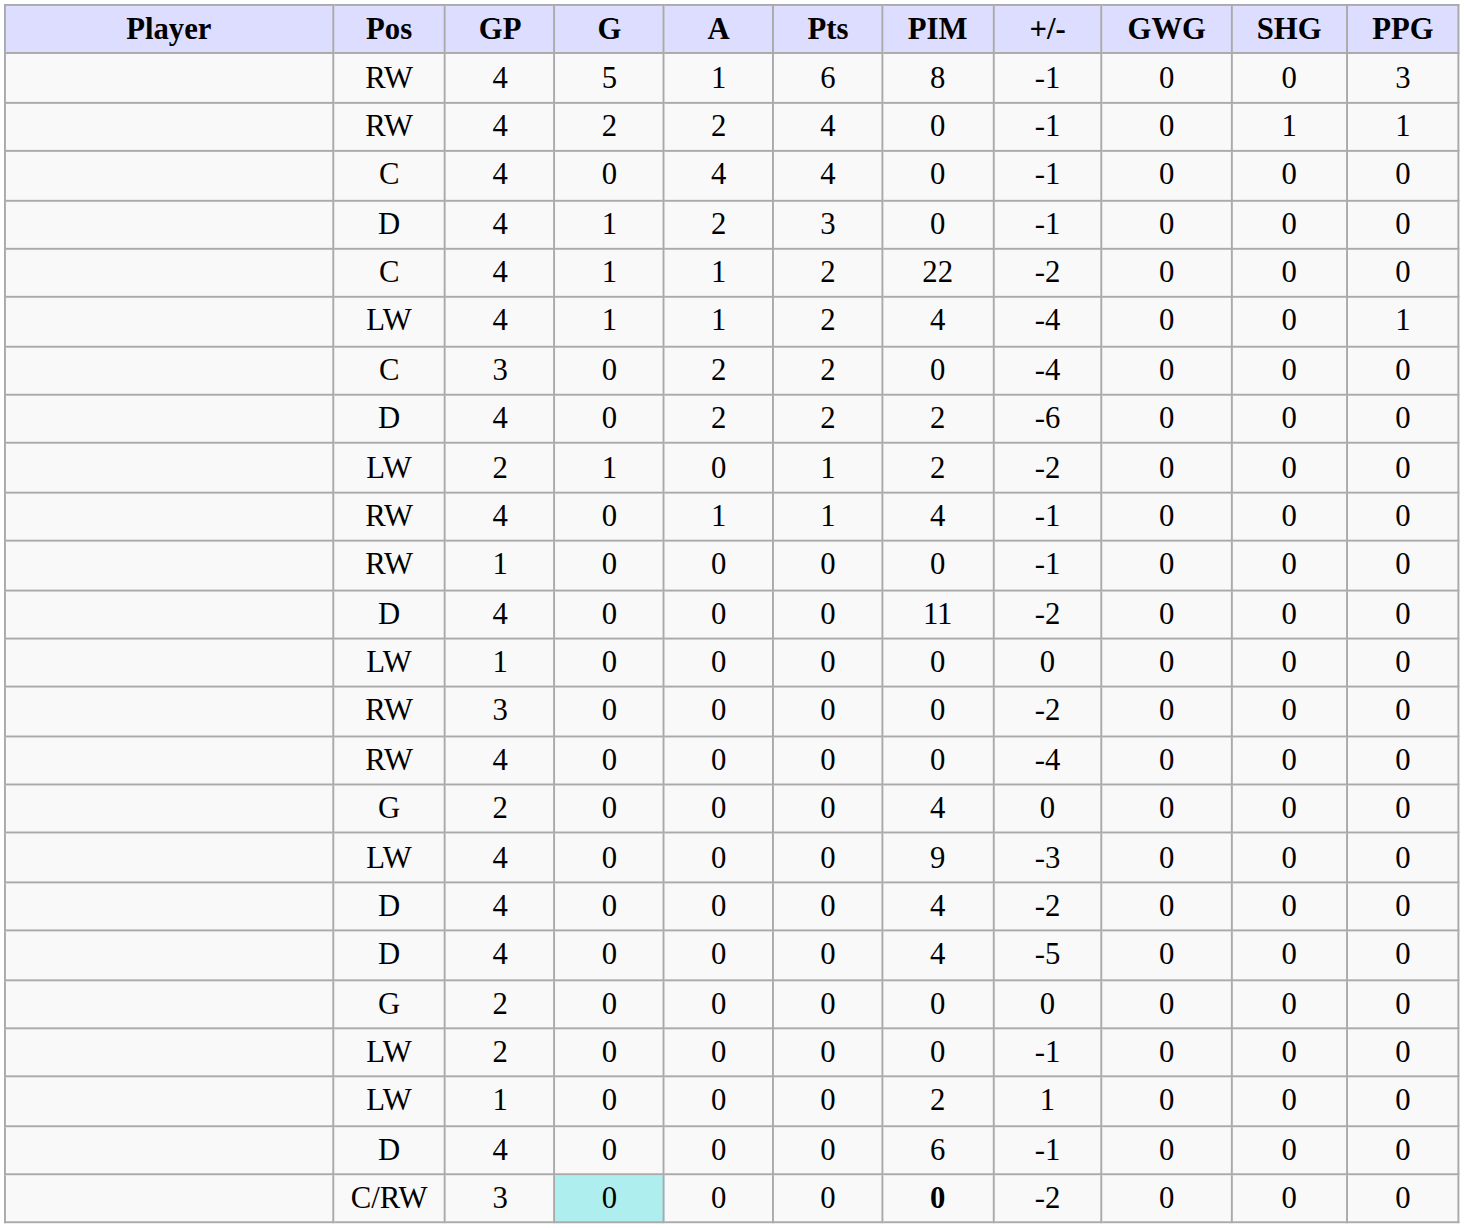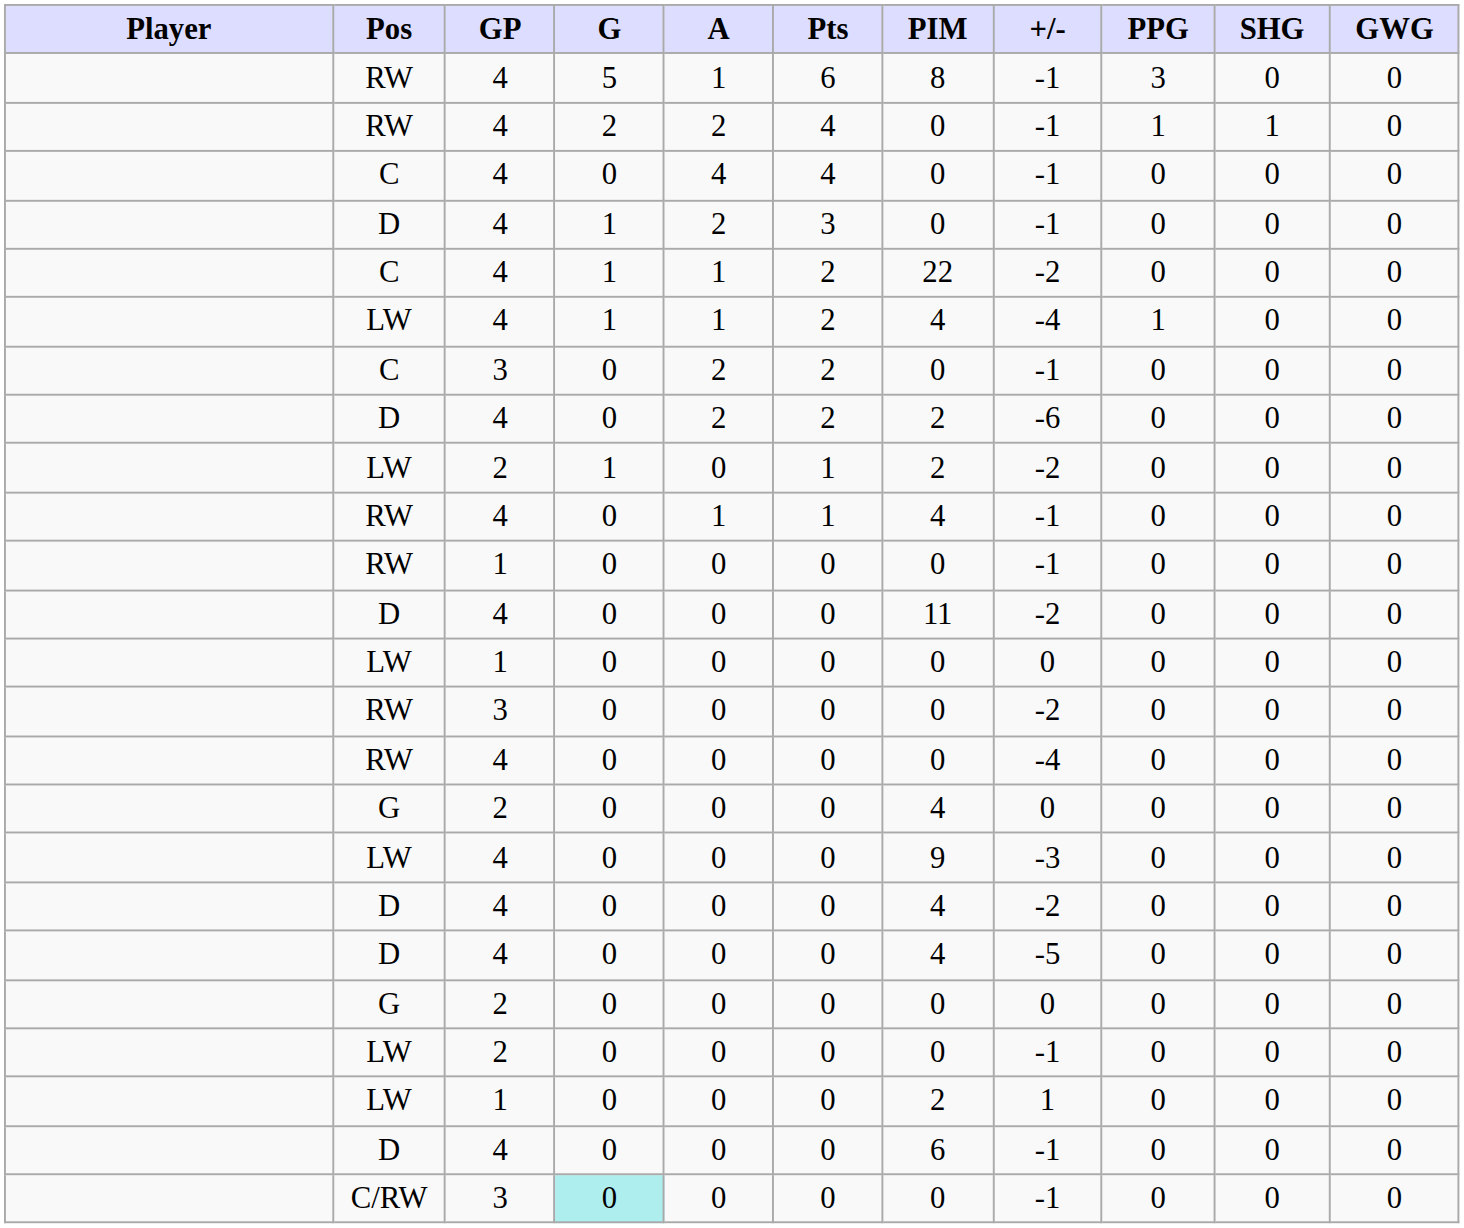 <table style="width:60%;" class="wikitable sortable">
 <tr style="text-align:center;">
 <th style="background:#ddf; width:15%;">Player</th>
 <th style="background:#ddf; width:3%;" title="Position">Pos</th>
 <th style="background:#ddf; width:5%;" title="Games played">GP</th>
 <th style="background:#ddf; width:5%;" title="Goals">G</th>
 <th style="background:#ddf; width:5%;" title="Assists">A</th>
 <th style="background:#ddf; width:5%;" title="Points">Pts</th>
 <th style="background:#ddf; width:5%;" title="Penalties in Minutes">PIM</th>
 <th style="background:#ddf; width:5%;" title="Plus/minus">+/-</th>
+<th style="background:#ddf; width:5%;" title="Power play goals">PPG</th>
+<th style="background:#ddf; width:5%;" title="Short-handed goals">SHG</th>
 <th style="background:#ddf; width:5%;" title="Game-winning goals">GWG</th>
-<th style="background:#ddf; width:5%;" title="Short-handed goals">SHG</th>
-<th style="background:#ddf; width:5%;" title="Power play goals">PPG</th>
 </tr>
 <tr style="text-align:center;">
 <td style="text-align:right;"></td>
 <td>RW</td>
 <td>4</td>
 <td>5</td>
 <td>1</td>
 <td>6</td>
 <td>8</td>
 <td>-1</td>
+<td>3</td>
 <td>0</td>
 <td>0</td>
-<td>3</td>
 </tr>
 <tr style="text-align:center;">
 <td style="text-align:right;"></td>
 <td>RW</td>
 <td>4</td>
 <td>2</td>
 <td>2</td>
 <td>4</td>
 <td>0</td>
 <td>-1</td>
-<td>0</td>
 <td>1</td>
 <td>1</td>
+<td>0</td>
 </tr>
 <tr style="text-align:center;">
 <td style="text-align:right;"></td>
 <td>C</td>
 <td>4</td>
 <td>0</td>
 <td>4</td>
 <td>4</td>
 <td>0</td>
 <td>-1</td>
 <td>0</td>
 <td>0</td>
 <td>0</td>
 </tr>
 <tr style="text-align:center;">
 <td style="text-align:right;"></td>
 <td>D</td>
 <td>4</td>
 <td>1</td>
 <td>2</td>
 <td>3</td>
 <td>0</td>
 <td>-1</td>
 <td>0</td>
 <td>0</td>
 <td>0</td>
 </tr>
 <tr style="text-align:center;">
 <td style="text-align:right;"></td>
 <td>C</td>
 <td>4</td>
 <td>1</td>
 <td>1</td>
 <td>2</td>
 <td>22</td>
 <td>-2</td>
 <td>0</td>
 <td>0</td>
 <td>0</td>
 </tr>
 <tr style="text-align:center;">
 <td style="text-align:right;"></td>
 <td>LW</td>
 <td>4</td>
 <td>1</td>
 <td>1</td>
 <td>2</td>
 <td>4</td>
 <td>-4</td>
+<td>1</td>
 <td>0</td>
 <td>0</td>
-<td>1</td>
 </tr>
 <tr style="text-align:center;">
 <td style="text-align:right;"></td>
 <td>C</td>
 <td>3</td>
 <td>0</td>
 <td>2</td>
 <td>2</td>
 <td>0</td>
-<td>-4</td>
+<td>-1</td>
 <td>0</td>
 <td>0</td>
 <td>0</td>
 </tr>
 <tr style="text-align:center;">
 <td style="text-align:right;"></td>
 <td>D</td>
 <td>4</td>
 <td>0</td>
 <td>2</td>
 <td>2</td>
 <td>2</td>
 <td>-6</td>
 <td>0</td>
 <td>0</td>
 <td>0</td>
 </tr>
 <tr style="text-align:center;">
 <td style="text-align:right;"></td>
 <td>LW</td>
 <td>2</td>
 <td>1</td>
 <td>0</td>
 <td>1</td>
 <td>2</td>
 <td>-2</td>
 <td>0</td>
 <td>0</td>
 <td>0</td>
 </tr>
 <tr style="text-align:center;">
 <td style="text-align:right;"></td>
 <td>RW</td>
 <td>4</td>
 <td>0</td>
 <td>1</td>
 <td>1</td>
 <td>4</td>
 <td>-1</td>
 <td>0</td>
 <td>0</td>
 <td>0</td>
 </tr>
 <tr style="text-align:center;">
 <td style="text-align:right;"></td>
 <td>RW</td>
 <td>1</td>
 <td>0</td>
 <td>0</td>
 <td>0</td>
 <td>0</td>
 <td>-1</td>
 <td>0</td>
 <td>0</td>
 <td>0</td>
 </tr>
 <tr style="text-align:center;">
 <td style="text-align:right;"></td>
 <td>D</td>
 <td>4</td>
 <td>0</td>
 <td>0</td>
 <td>0</td>
 <td>11</td>
 <td>-2</td>
 <td>0</td>
 <td>0</td>
 <td>0</td>
 </tr>
 <tr style="text-align:center;">
 <td style="text-align:right;"></td>
 <td>LW</td>
 <td>1</td>
 <td>0</td>
 <td>0</td>
 <td>0</td>
 <td>0</td>
 <td>0</td>
 <td>0</td>
 <td>0</td>
 <td>0</td>
 </tr>
 <tr style="text-align:center;">
 <td style="text-align:right;"></td>
 <td>RW</td>
 <td>3</td>
 <td>0</td>
 <td>0</td>
 <td>0</td>
 <td>0</td>
 <td>-2</td>
 <td>0</td>
 <td>0</td>
 <td>0</td>
 </tr>
 <tr style="text-align:center;">
 <td style="text-align:right;"></td>
 <td>RW</td>
 <td>4</td>
 <td>0</td>
 <td>0</td>
 <td>0</td>
 <td>0</td>
 <td>-4</td>
 <td>0</td>
 <td>0</td>
 <td>0</td>
 </tr>
 <tr style="text-align:center;">
 <td style="text-align:right;"></td>
 <td>G</td>
 <td>2</td>
 <td>0</td>
 <td>0</td>
 <td>0</td>
 <td>4</td>
 <td>0</td>
 <td>0</td>
 <td>0</td>
 <td>0</td>
 </tr>
 <tr style="text-align:center;">
 <td style="text-align:right;"></td>
 <td>LW</td>
 <td>4</td>
 <td>0</td>
 <td>0</td>
 <td>0</td>
 <td>9</td>
 <td>-3</td>
 <td>0</td>
 <td>0</td>
 <td>0</td>
 </tr>
 <tr style="text-align:center;">
 <td style="text-align:right;"></td>
 <td>D</td>
 <td>4</td>
 <td>0</td>
 <td>0</td>
 <td>0</td>
 <td>4</td>
 <td>-2</td>
 <td>0</td>
 <td>0</td>
 <td>0</td>
 </tr>
 <tr style="text-align:center;">
 <td style="text-align:right;"></td>
 <td>D</td>
 <td>4</td>
 <td>0</td>
 <td>0</td>
 <td>0</td>
 <td>4</td>
 <td>-5</td>
 <td>0</td>
 <td>0</td>
 <td>0</td>
 </tr>
 <tr style="text-align:center;">
 <td style="text-align:right;"></td>
 <td>G</td>
 <td>2</td>
 <td>0</td>
 <td>0</td>
 <td>0</td>
 <td>0</td>
 <td>0</td>
 <td>0</td>
 <td>0</td>
 <td>0</td>
 </tr>
 <tr style="text-align:center;">
 <td style="text-align:right;"></td>
 <td>LW</td>
 <td>2</td>
 <td>0</td>
 <td>0</td>
 <td>0</td>
 <td>0</td>
 <td>-1</td>
 <td>0</td>
 <td>0</td>
 <td>0</td>
 </tr>
 <tr style="text-align:center;">
 <td style="text-align:right;"></td>
 <td>LW</td>
 <td>1</td>
 <td>0</td>
 <td>0</td>
 <td>0</td>
 <td>2</td>
 <td>1</td>
 <td>0</td>
 <td>0</td>
 <td>0</td>
 </tr>
 <tr style="text-align:center;">
 <td style="text-align:right;"></td>
 <td>D</td>
 <td>4</td>
 <td>0</td>
 <td>0</td>
 <td>0</td>
 <td>6</td>
 <td>-1</td>
 <td>0</td>
 <td>0</td>
 <td>0</td>
 </tr>
 <tr style="text-align:center;">
 <td style="text-align:right;"></td>
 <td>C/RW</td>
 <td>3</td>
 <td style="background: paleturquoise;">0</td>
 <td>0</td>
 <td>0</td>
-<td><strong>0</strong></td>
-<td>-2</td>
+<td>0</td>
+<td>-1</td>
 <td>0</td>
 <td>0</td>
 <td>0</td>
 </tr>
 </table>
